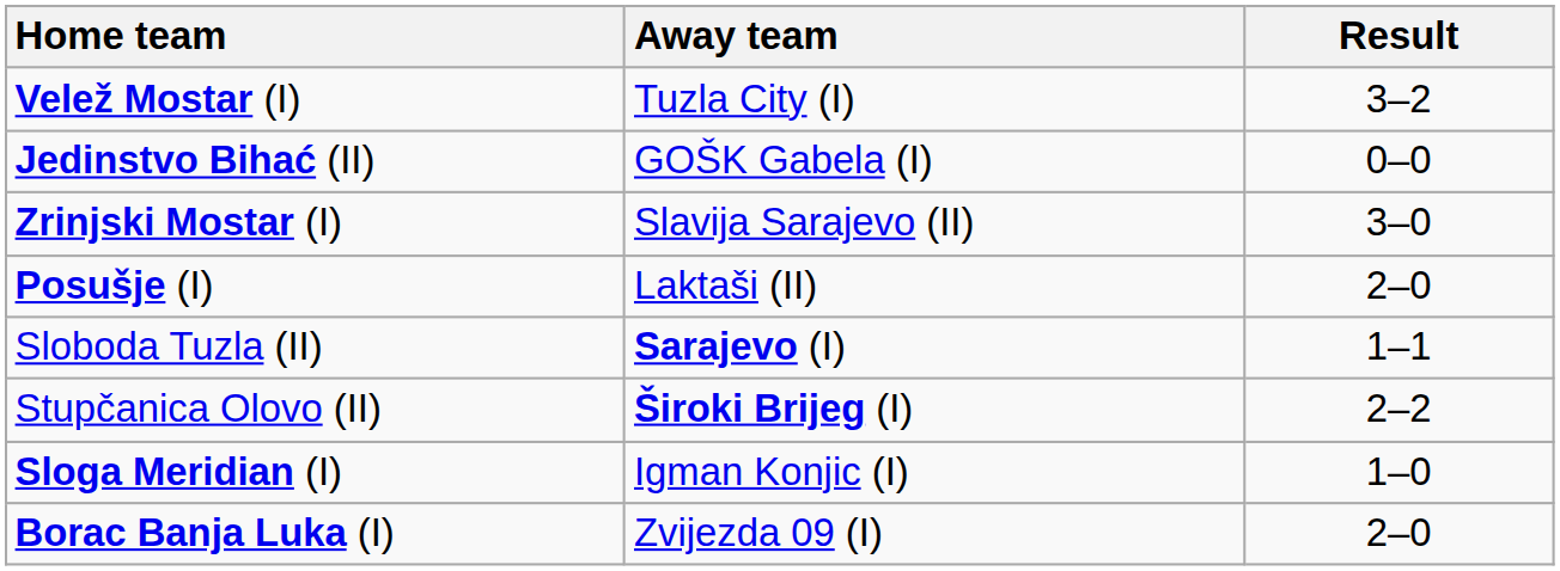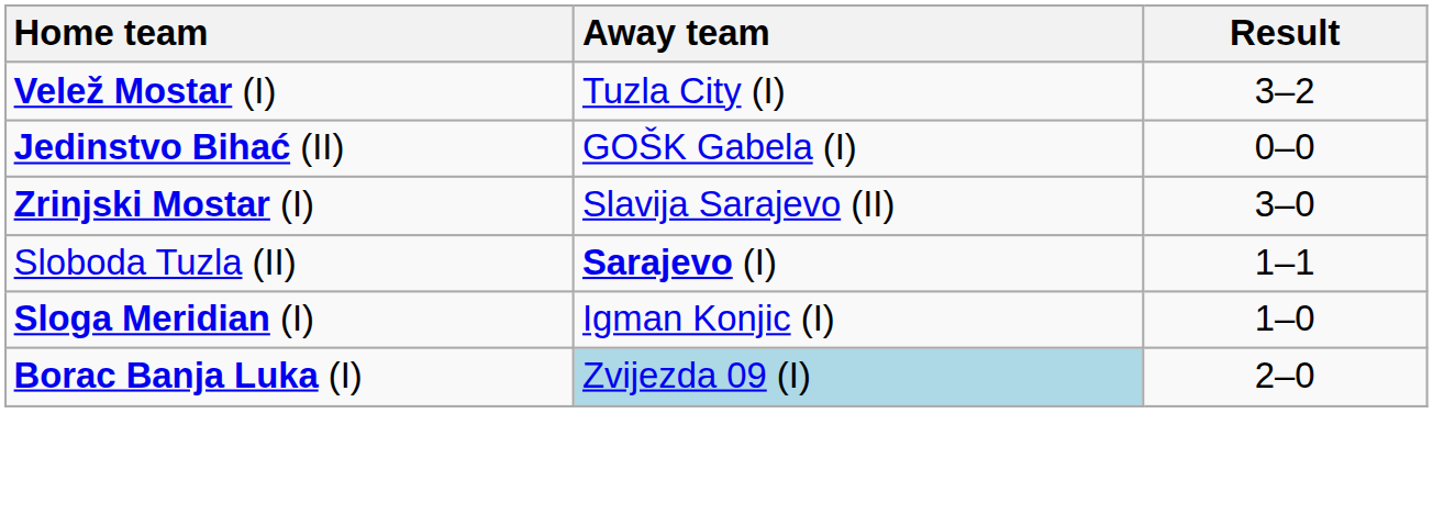 <table class="wikitable" style="width:50%">
 <tr>
 <th style="width:40%; text-align:left">Home team</th>
 <th style="width:40%; text-align:left">Away team</th>
 <th>Result</th>
 </tr>
 <tr>
 <td><strong><a href='#'>Velež Mostar</a></strong> (I)</td>
 <td><a href='#'>Tuzla City</a> (I)</td>
 <td style="text-align:center">3–2</td>
 </tr>
 <tr>
 <td><strong><a href='#'>Jedinstvo Bihać</a></strong> (II)</td>
 <td><a href='#'>GOŠK Gabela</a> (I)</td>
 <td style="text-align:center">0–0 </td>
 </tr>
 <tr>
 <td><strong><a href='#'>Zrinjski Mostar</a></strong> (I)</td>
 <td><a href='#'>Slavija Sarajevo</a> (II)</td>
 <td style="text-align:center">3–0</td>
 </tr>
 <tr>
-<td><strong><a href='#'>Posušje</a></strong> (I)</td>
-<td><a href='#'>Laktaši</a> (II)</td>
-<td style="text-align:center">2–0</td>
-</tr>
-<tr>
 <td><a href='#'>Sloboda Tuzla</a> (II)</td>
 <td><strong><a href='#'>Sarajevo</a></strong> (I)</td>
 <td style="text-align:center">1–1 </td>
-</tr>
-<tr>
-<td><a href='#'>Stupčanica Olovo</a> (II)</td>
-<td><strong><a href='#'>Široki Brijeg</a></strong> (I)</td>
-<td style="text-align:center">2–2 </td>
 </tr>
 <tr>
 <td><strong><a href='#'>Sloga Meridian</a></strong> (I)</td>
 <td><a href='#'>Igman Konjic</a> (I)</td>
 <td style="text-align:center">1–0</td>
 </tr>
 <tr>
 <td><strong><a href='#'>Borac Banja Luka</a></strong> (I)</td>
-<td><a href='#'>Zvijezda 09</a> (I)</td>
+<td style="background: lightblue;"><a href='#'>Zvijezda 09</a> (I)</td>
 <td style="text-align:center">2–0</td>
 </tr>
 </table>
